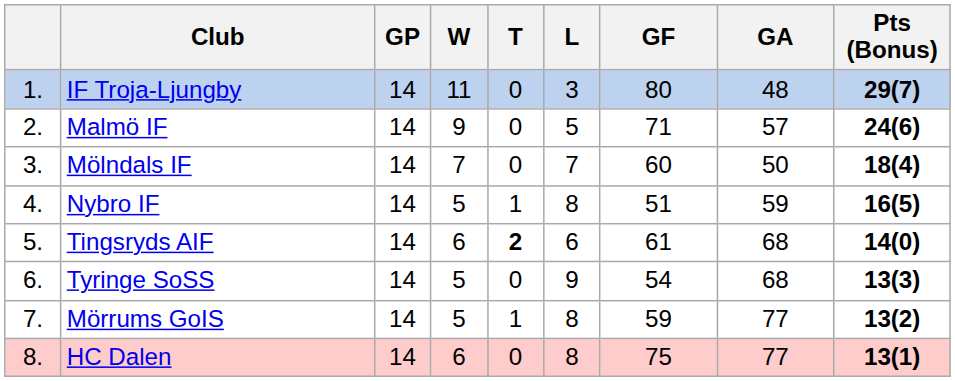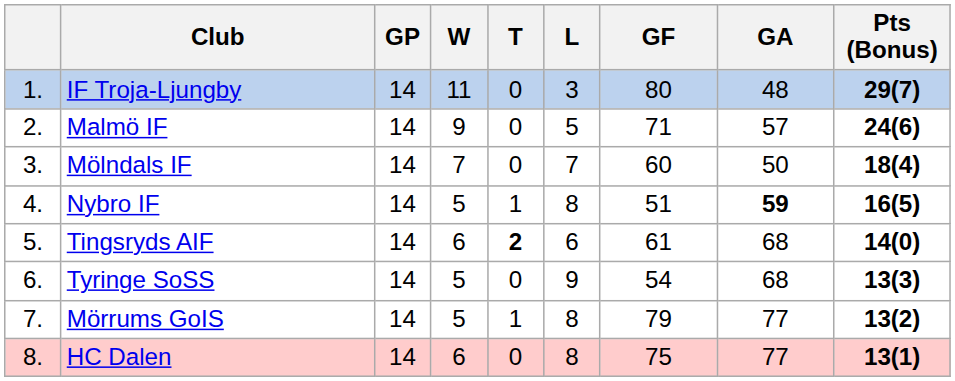 <table class="wikitable">
 <tr>
 <th width="30"></th>
 <th width="200">Club</th>
 <th width="30">GP</th>
 <th width="30">W</th>
 <th width="30">T</th>
 <th width="30">L</th>
 <th width="70">GF</th>
 <th width="70">GA</th>
 <th width="70">Pts (Bonus)</th>
 </tr>
 <tr bgcolor="#BCD2EE" align="center">
 <td>1.</td>
 <td align="left"><a href='#'>IF Troja-Ljungby</a></td>
 <td>14</td>
 <td>11</td>
 <td>0</td>
 <td>3</td>
 <td>80</td>
 <td>48</td>
 <td><strong>29(7)</strong></td>
 </tr>
 <tr bgcolor="#FFFFFF" align="center">
 <td>2.</td>
 <td align="left"><a href='#'>Malmö IF</a></td>
 <td>14</td>
 <td>9</td>
 <td>0</td>
 <td>5</td>
 <td>71</td>
 <td>57</td>
 <td><strong>24(6)</strong></td>
 </tr>
 <tr bgcolor="#FFFFFF" align="center">
 <td>3.</td>
 <td align="left"><a href='#'>Mölndals IF</a></td>
 <td>14</td>
 <td>7</td>
 <td>0</td>
 <td>7</td>
 <td>60</td>
 <td>50</td>
 <td><strong>18(4)</strong></td>
 </tr>
 <tr bgcolor="#FFFFFF" align="center">
 <td>4.</td>
 <td align="left"><a href='#'>Nybro IF</a></td>
 <td>14</td>
 <td>5</td>
 <td>1</td>
 <td>8</td>
 <td>51</td>
-<td>59</td>
+<td><strong>59</strong></td>
 <td><strong>16(5)</strong></td>
 </tr>
 <tr bgcolor="#FFFFFF" align="center">
 <td>5.</td>
 <td align="left"><a href='#'>Tingsryds AIF</a></td>
 <td>14</td>
 <td>6</td>
 <td><strong>2</strong></td>
 <td>6</td>
 <td>61</td>
 <td>68</td>
 <td><strong>14(0)</strong></td>
 </tr>
 <tr bgcolor="#FFFFFF" align="center">
 <td>6.</td>
 <td align="left"><a href='#'>Tyringe SoSS</a></td>
 <td>14</td>
 <td>5</td>
 <td>0</td>
 <td>9</td>
 <td>54</td>
 <td>68</td>
 <td><strong>13(3)</strong></td>
 </tr>
 <tr bgcolor="#FFFFFF" align="center">
 <td>7.</td>
 <td align="left"><a href='#'>Mörrums GoIS</a></td>
 <td>14</td>
 <td>5</td>
 <td>1</td>
 <td>8</td>
-<td>59</td>
+<td>79</td>
 <td>77</td>
 <td><strong>13(2)</strong></td>
 </tr>
 <tr bgcolor="#FFCCCC" align="center">
 <td>8.</td>
 <td align="left"><a href='#'>HC Dalen</a></td>
 <td>14</td>
 <td>6</td>
 <td>0</td>
 <td>8</td>
 <td>75</td>
 <td>77</td>
 <td><strong>13(1)</strong></td>
 </tr>
 </table>
